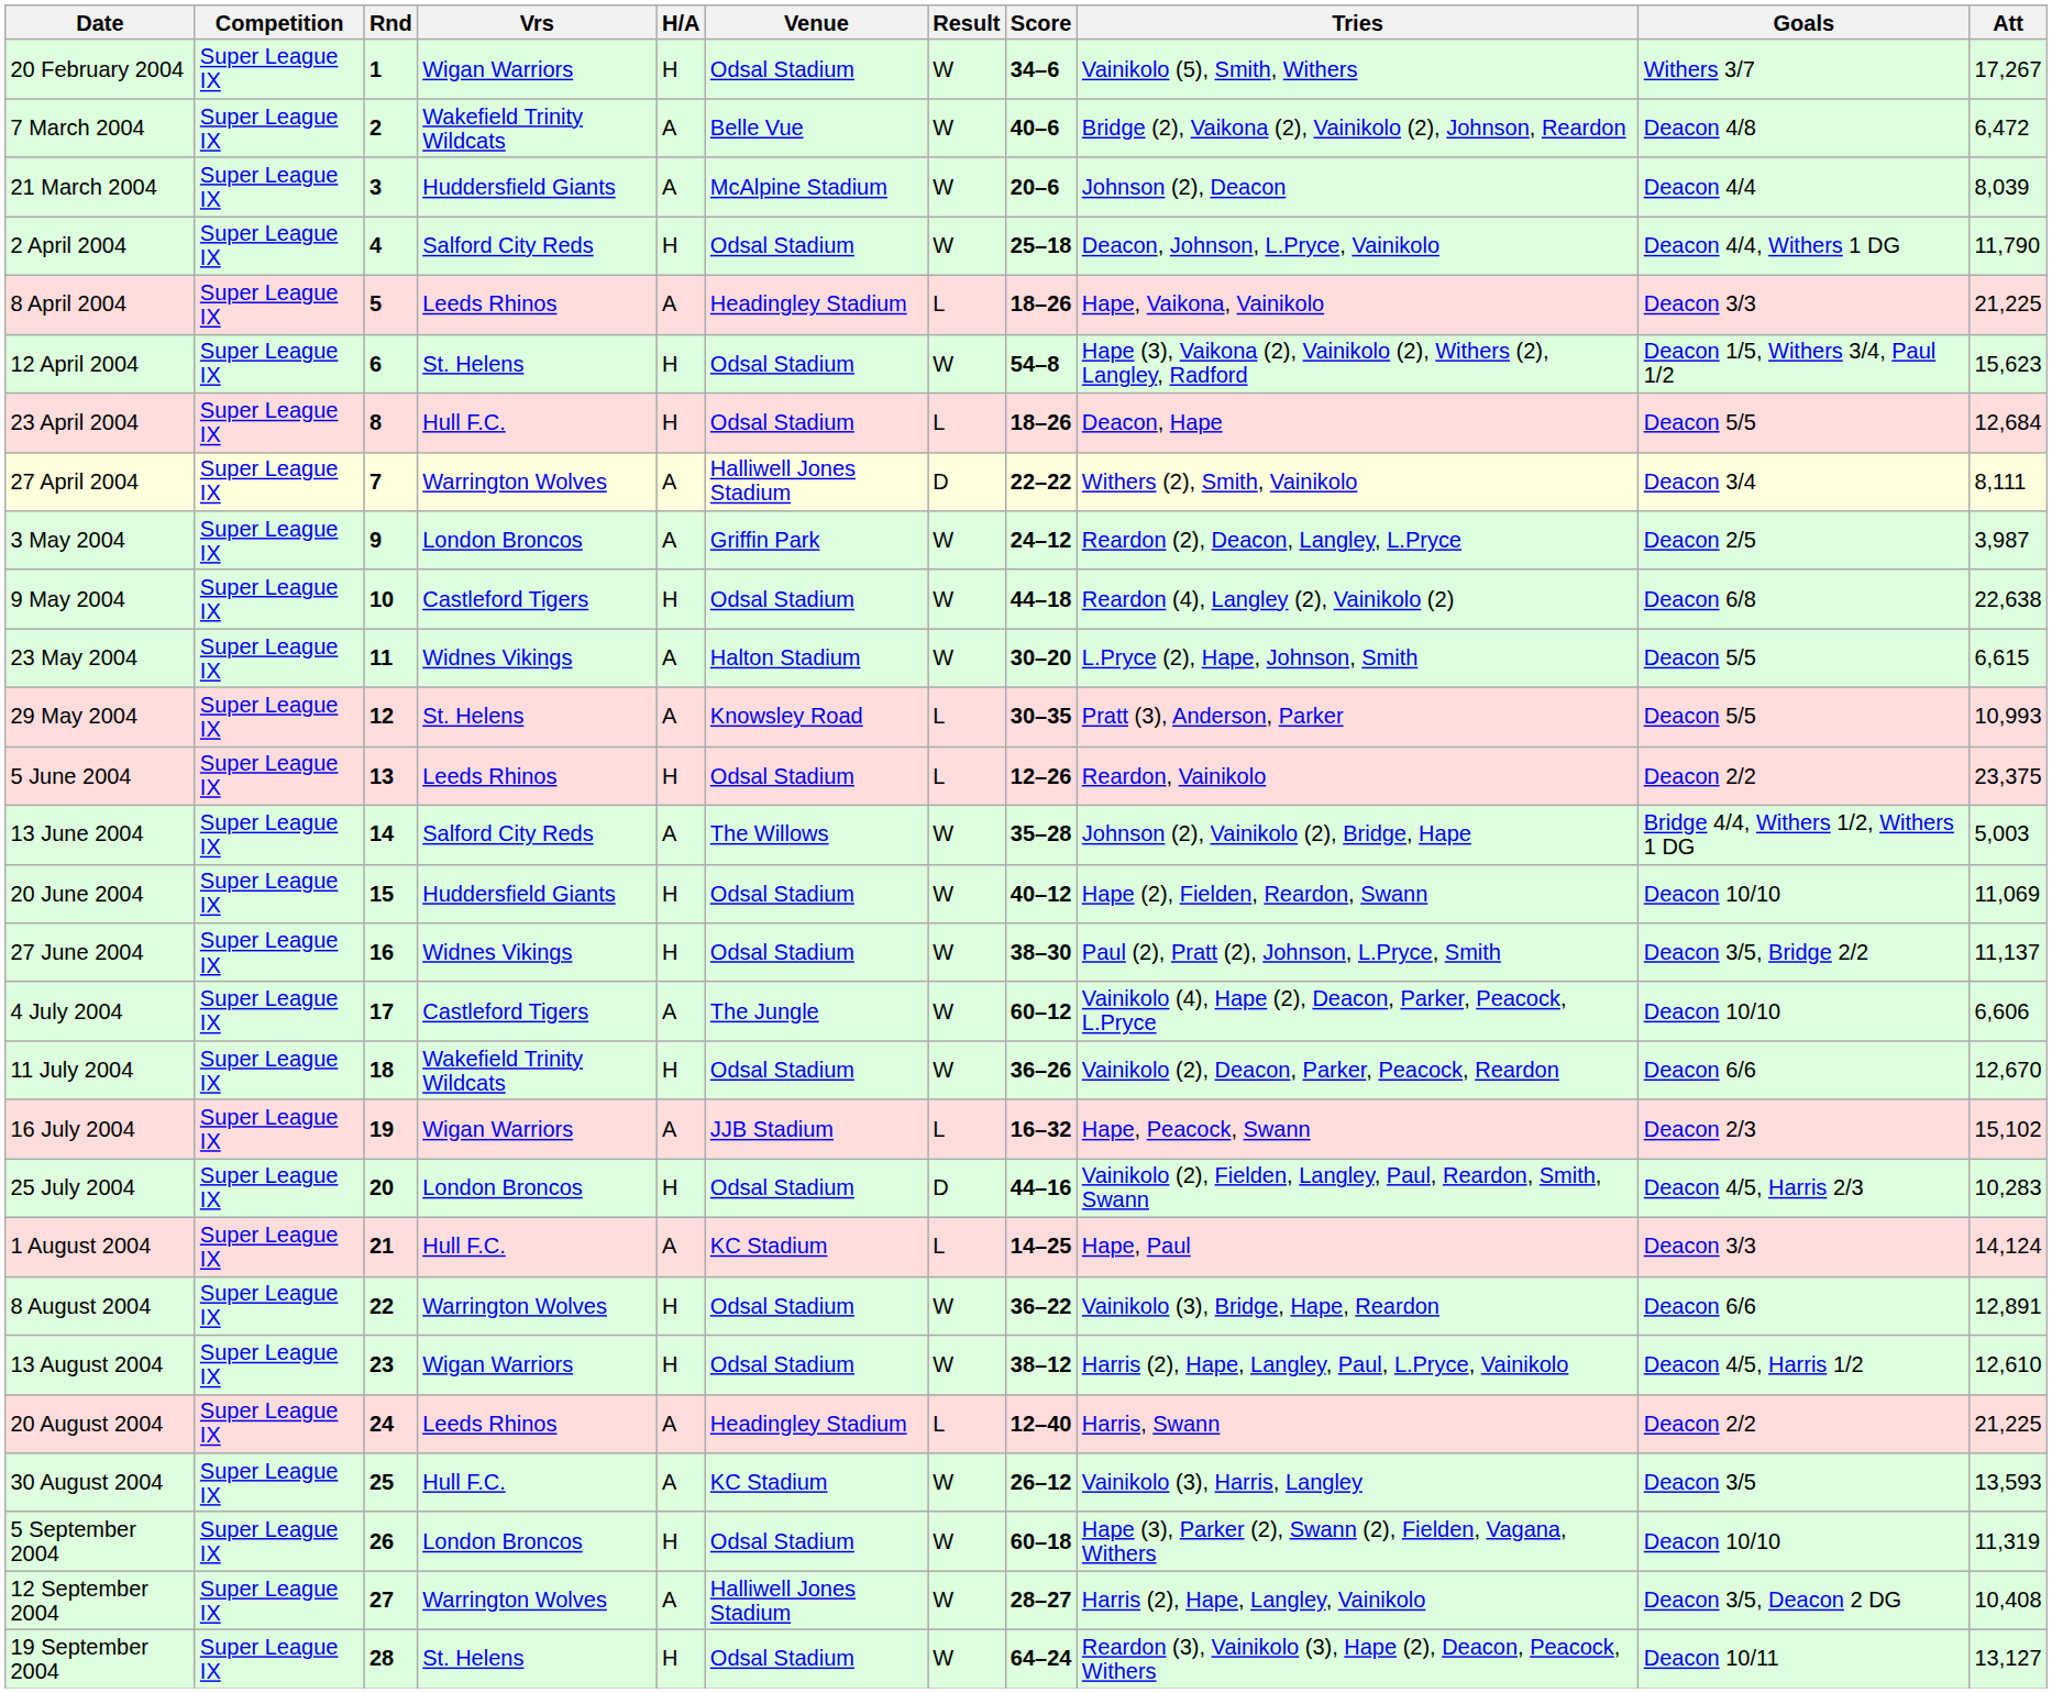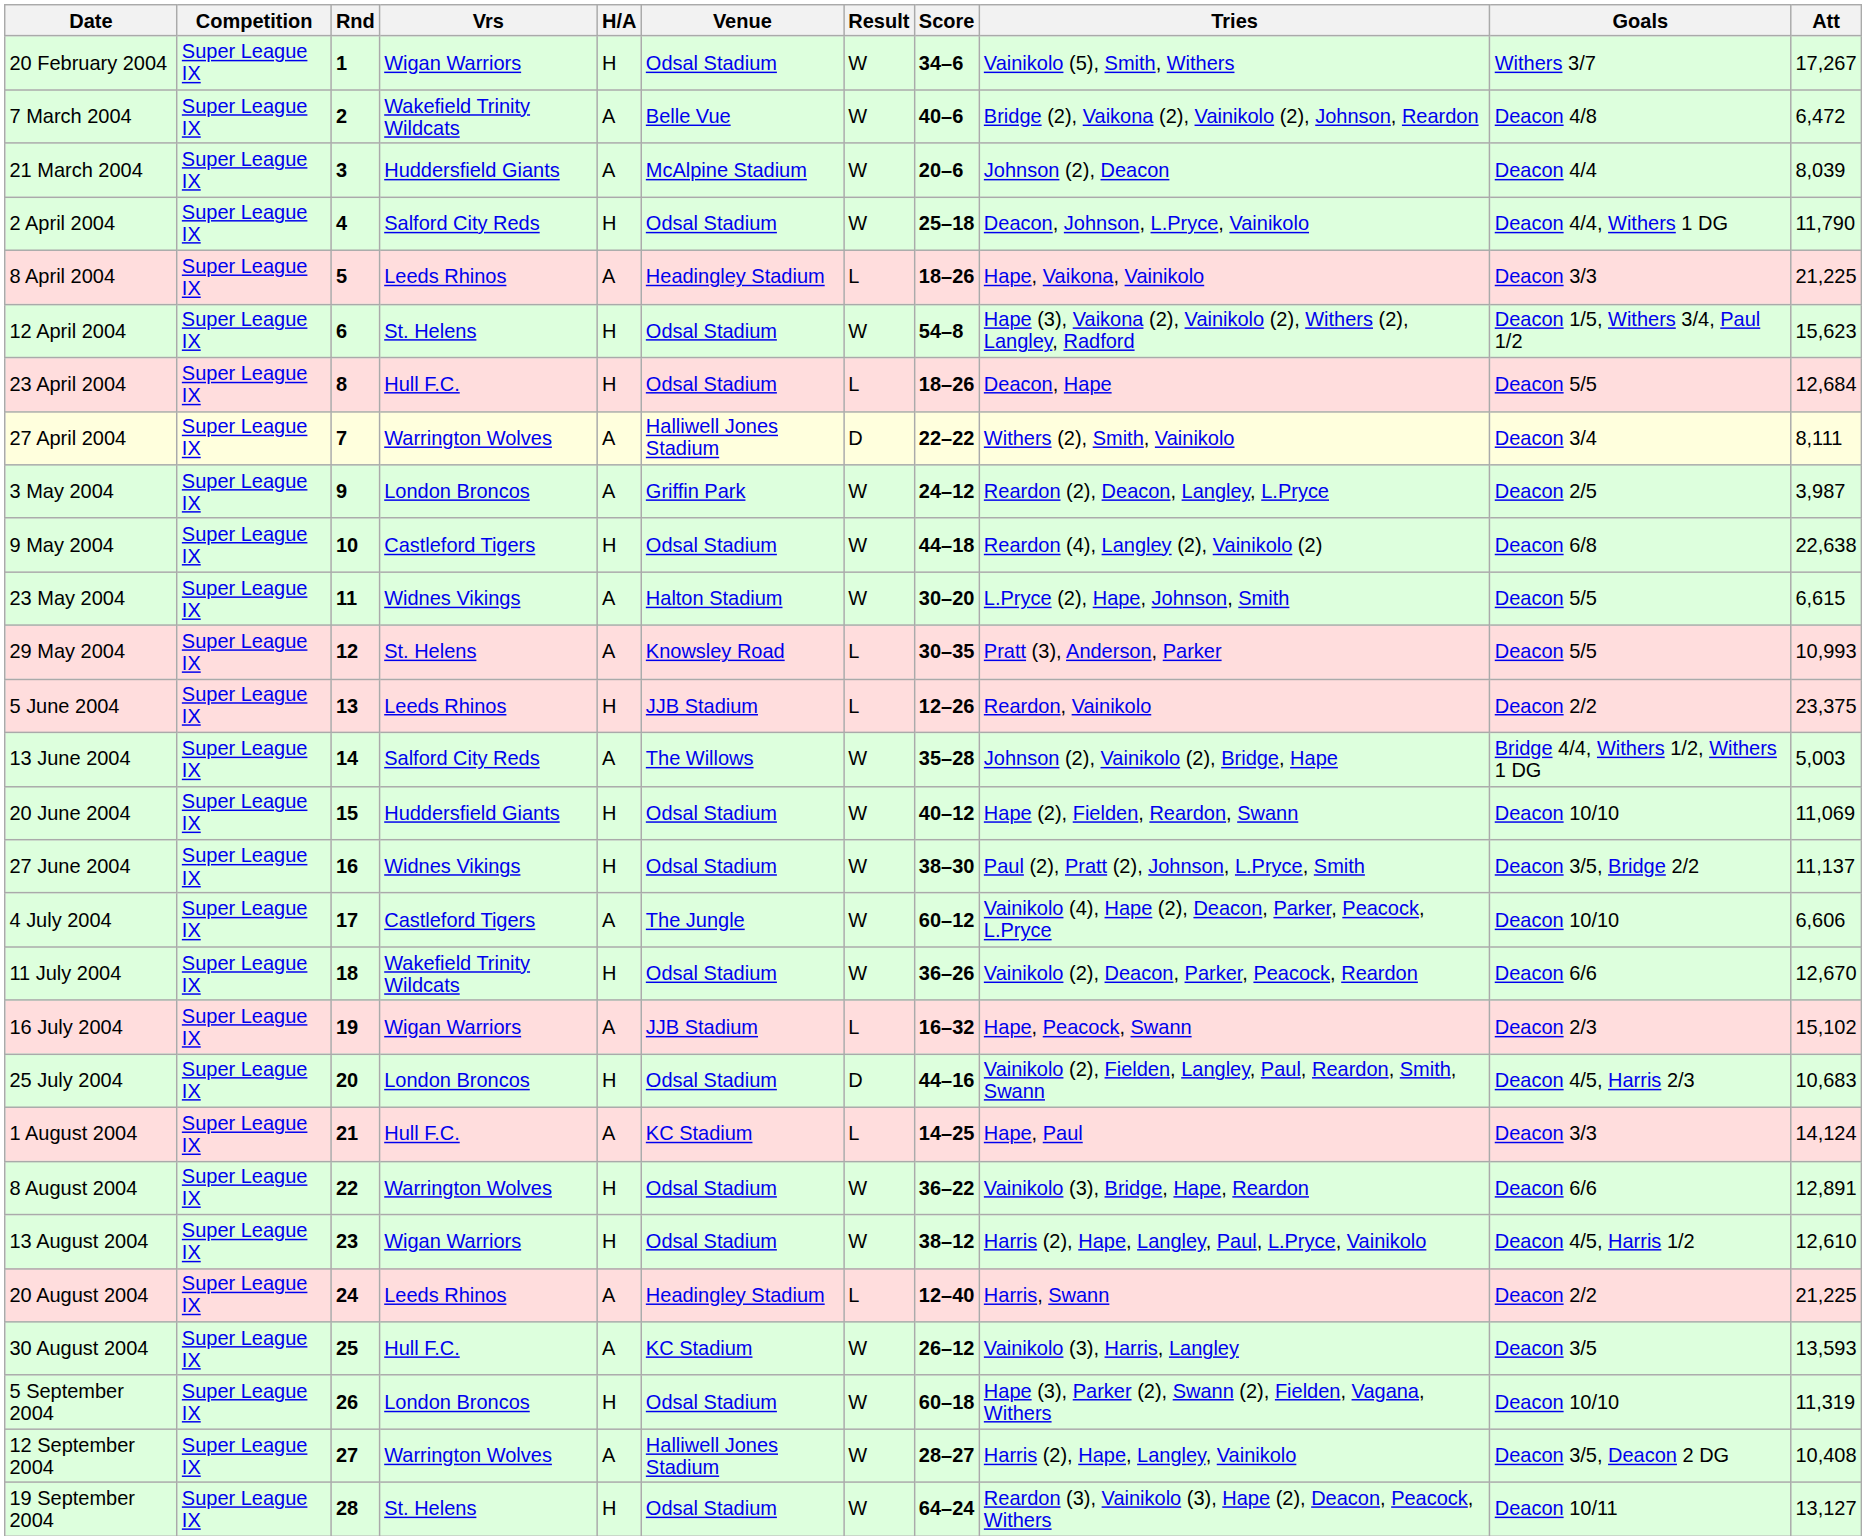 <table class="wikitable" style="font-size:85%;" width="100%">
 <tr>
 <th>Date</th>
 <th>Competition</th>
 <th>Rnd</th>
 <th>Vrs</th>
 <th>H/A</th>
 <th>Venue</th>
 <th>Result</th>
 <th>Score</th>
 <th>Tries</th>
 <th>Goals</th>
 <th>Att</th>
 </tr>
 <tr style="background:#ddffdd;" width=20|>
 <td>20 February 2004</td>
 <td><a href='#'>Super League IX</a></td>
 <td><strong>1</strong></td>
 <td><a href='#'>Wigan Warriors</a></td>
 <td>H</td>
 <td><a href='#'>Odsal Stadium</a></td>
 <td>W</td>
 <td><strong>34–6</strong></td>
 <td><a href='#'>Vainikolo</a> (5), <a href='#'>Smith</a>, <a href='#'>Withers</a></td>
 <td><a href='#'>Withers</a> 3/7</td>
 <td>17,267</td>
 </tr>
 <tr style="background:#ddffdd;" width=20|>
 <td>7 March 2004</td>
 <td><a href='#'>Super League IX</a></td>
 <td><strong>2</strong></td>
 <td><a href='#'>Wakefield Trinity Wildcats</a></td>
 <td>A</td>
 <td><a href='#'>Belle Vue</a></td>
 <td>W</td>
 <td><strong>40–6</strong></td>
 <td><a href='#'>Bridge</a> (2), <a href='#'>Vaikona</a> (2), <a href='#'>Vainikolo</a> (2), <a href='#'>Johnson</a>, <a href='#'>Reardon</a></td>
 <td><a href='#'>Deacon</a> 4/8</td>
 <td>6,472</td>
 </tr>
 <tr style="background:#ddffdd;" width=20|>
 <td>21 March 2004</td>
 <td><a href='#'>Super League IX</a></td>
 <td><strong>3</strong></td>
 <td><a href='#'>Huddersfield Giants</a></td>
 <td>A</td>
 <td><a href='#'>McAlpine Stadium</a></td>
 <td>W</td>
 <td><strong>20–6</strong></td>
 <td><a href='#'>Johnson</a> (2), <a href='#'>Deacon</a></td>
 <td><a href='#'>Deacon</a> 4/4</td>
 <td>8,039</td>
 </tr>
 <tr style="background:#ddffdd;" width=20|>
 <td>2 April 2004</td>
 <td><a href='#'>Super League IX</a></td>
 <td><strong>4</strong></td>
 <td><a href='#'>Salford City Reds</a></td>
 <td>H</td>
 <td><a href='#'>Odsal Stadium</a></td>
 <td>W</td>
 <td><strong>25–18</strong></td>
 <td><a href='#'>Deacon</a>, <a href='#'>Johnson</a>, <a href='#'>L.Pryce</a>, <a href='#'>Vainikolo</a></td>
 <td><a href='#'>Deacon</a> 4/4, <a href='#'>Withers</a> 1 DG</td>
 <td>11,790</td>
 </tr>
 <tr style="background:#ffdddd;" width=20|>
 <td>8 April 2004</td>
 <td><a href='#'>Super League IX</a></td>
 <td><strong>5</strong></td>
 <td><a href='#'>Leeds Rhinos</a></td>
 <td>A</td>
 <td><a href='#'>Headingley Stadium</a></td>
 <td>L</td>
 <td><strong>18–26</strong></td>
 <td><a href='#'>Hape</a>, <a href='#'>Vaikona</a>, <a href='#'>Vainikolo</a></td>
 <td><a href='#'>Deacon</a> 3/3</td>
 <td>21,225</td>
 </tr>
 <tr style="background:#ddffdd;" width=20|>
 <td>12 April 2004</td>
 <td><a href='#'>Super League IX</a></td>
 <td><strong>6</strong></td>
 <td><a href='#'>St. Helens</a></td>
 <td>H</td>
 <td><a href='#'>Odsal Stadium</a></td>
 <td>W</td>
 <td><strong>54–8</strong></td>
 <td><a href='#'>Hape</a> (3), <a href='#'>Vaikona</a> (2), <a href='#'>Vainikolo</a> (2), <a href='#'>Withers</a> (2), <a href='#'>Langley</a>, <a href='#'>Radford</a></td>
 <td><a href='#'>Deacon</a> 1/5, <a href='#'>Withers</a> 3/4, <a href='#'>Paul</a> 1/2</td>
 <td>15,623</td>
 </tr>
 <tr style="background:#ffdddd;" width=20|>
 <td>23 April 2004</td>
 <td><a href='#'>Super League IX</a></td>
 <td><strong>8</strong></td>
 <td><a href='#'>Hull F.C.</a></td>
 <td>H</td>
 <td><a href='#'>Odsal Stadium</a></td>
 <td>L</td>
 <td><strong>18–26</strong></td>
 <td><a href='#'>Deacon</a>, <a href='#'>Hape</a></td>
 <td><a href='#'>Deacon</a> 5/5</td>
 <td>12,684</td>
 </tr>
 <tr style="background:#ffffdd"  width=20|>
 <td>27 April 2004</td>
 <td><a href='#'>Super League IX</a></td>
 <td><strong>7</strong></td>
 <td><a href='#'>Warrington Wolves</a></td>
 <td>A</td>
 <td><a href='#'>Halliwell Jones Stadium</a></td>
 <td>D</td>
 <td><strong>22–22</strong></td>
 <td><a href='#'>Withers</a> (2), <a href='#'>Smith</a>, <a href='#'>Vainikolo</a></td>
 <td><a href='#'>Deacon</a> 3/4</td>
 <td>8,111</td>
 </tr>
 <tr style="background:#ddffdd;" width=20|>
 <td>3 May 2004</td>
 <td><a href='#'>Super League IX</a></td>
 <td><strong>9</strong></td>
 <td><a href='#'>London Broncos</a></td>
 <td>A</td>
 <td><a href='#'>Griffin Park</a></td>
 <td>W</td>
 <td><strong>24–12</strong></td>
 <td><a href='#'>Reardon</a> (2), <a href='#'>Deacon</a>, <a href='#'>Langley</a>, <a href='#'>L.Pryce</a></td>
 <td><a href='#'>Deacon</a> 2/5</td>
 <td>3,987</td>
 </tr>
 <tr style="background:#ddffdd;" width=20|>
 <td>9 May 2004</td>
 <td><a href='#'>Super League IX</a></td>
 <td><strong>10</strong></td>
 <td><a href='#'>Castleford Tigers</a></td>
 <td>H</td>
 <td><a href='#'>Odsal Stadium</a></td>
 <td>W</td>
 <td><strong>44–18</strong></td>
 <td><a href='#'>Reardon</a> (4), <a href='#'>Langley</a> (2), <a href='#'>Vainikolo</a> (2)</td>
 <td><a href='#'>Deacon</a> 6/8</td>
 <td>22,638</td>
 </tr>
 <tr style="background:#ddffdd;" width=20|>
 <td>23 May 2004</td>
 <td><a href='#'>Super League IX</a></td>
 <td><strong>11</strong></td>
 <td><a href='#'>Widnes Vikings</a></td>
 <td>A</td>
 <td><a href='#'>Halton Stadium</a></td>
 <td>W</td>
 <td><strong>30–20</strong></td>
 <td><a href='#'>L.Pryce</a> (2), <a href='#'>Hape</a>, <a href='#'>Johnson</a>, <a href='#'>Smith</a></td>
 <td><a href='#'>Deacon</a> 5/5</td>
 <td>6,615</td>
 </tr>
 <tr style="background:#ffdddd;" width=20|>
 <td>29 May 2004</td>
 <td><a href='#'>Super League IX</a></td>
 <td><strong>12</strong></td>
 <td><a href='#'>St. Helens</a></td>
 <td>A</td>
 <td><a href='#'>Knowsley Road</a></td>
 <td>L</td>
 <td><strong>30–35</strong></td>
 <td><a href='#'>Pratt</a> (3), <a href='#'>Anderson</a>, <a href='#'>Parker</a></td>
 <td><a href='#'>Deacon</a> 5/5</td>
 <td>10,993</td>
 </tr>
 <tr style="background:#ffdddd;" width=20|>
 <td>5 June 2004</td>
 <td><a href='#'>Super League IX</a></td>
 <td><strong>13</strong></td>
 <td><a href='#'>Leeds Rhinos</a></td>
 <td>H</td>
-<td><a href='#'>Odsal Stadium</a></td>
+<td><a href='#'>JJB Stadium</a></td>
 <td>L</td>
 <td><strong>12–26</strong></td>
 <td><a href='#'>Reardon</a>, <a href='#'>Vainikolo</a></td>
 <td><a href='#'>Deacon</a> 2/2</td>
 <td>23,375</td>
 </tr>
 <tr style="background:#ddffdd;" width=20|>
 <td>13 June 2004</td>
 <td><a href='#'>Super League IX</a></td>
 <td><strong>14</strong></td>
 <td><a href='#'>Salford City Reds</a></td>
 <td>A</td>
 <td><a href='#'>The Willows</a></td>
 <td>W</td>
 <td><strong>35–28</strong></td>
 <td><a href='#'>Johnson</a> (2), <a href='#'>Vainikolo</a> (2), <a href='#'>Bridge</a>, <a href='#'>Hape</a></td>
 <td><a href='#'>Bridge</a> 4/4, <a href='#'>Withers</a> 1/2, <a href='#'>Withers</a> 1 DG</td>
 <td>5,003</td>
 </tr>
 <tr style="background:#ddffdd;" width=20|>
 <td>20 June 2004</td>
 <td><a href='#'>Super League IX</a></td>
 <td><strong>15</strong></td>
 <td><a href='#'>Huddersfield Giants</a></td>
 <td>H</td>
 <td><a href='#'>Odsal Stadium</a></td>
 <td>W</td>
 <td><strong>40–12</strong></td>
 <td><a href='#'>Hape</a> (2), <a href='#'>Fielden</a>, <a href='#'>Reardon</a>, <a href='#'>Swann</a></td>
 <td><a href='#'>Deacon</a> 10/10</td>
 <td>11,069</td>
 </tr>
 <tr style="background:#ddffdd;" width=20|>
 <td>27 June 2004</td>
 <td><a href='#'>Super League IX</a></td>
 <td><strong>16</strong></td>
 <td><a href='#'>Widnes Vikings</a></td>
 <td>H</td>
 <td><a href='#'>Odsal Stadium</a></td>
 <td>W</td>
 <td><strong>38–30</strong></td>
 <td><a href='#'>Paul</a> (2), <a href='#'>Pratt</a> (2), <a href='#'>Johnson</a>, <a href='#'>L.Pryce</a>, <a href='#'>Smith</a></td>
 <td><a href='#'>Deacon</a> 3/5, <a href='#'>Bridge</a> 2/2</td>
 <td>11,137</td>
 </tr>
 <tr style="background:#ddffdd;" width=20|>
 <td>4 July 2004</td>
 <td><a href='#'>Super League IX</a></td>
 <td><strong>17</strong></td>
 <td><a href='#'>Castleford Tigers</a></td>
 <td>A</td>
 <td><a href='#'>The Jungle</a></td>
 <td>W</td>
 <td><strong>60–12</strong></td>
 <td><a href='#'>Vainikolo</a> (4), <a href='#'>Hape</a> (2), <a href='#'>Deacon</a>, <a href='#'>Parker</a>, <a href='#'>Peacock</a>, <a href='#'>L.Pryce</a></td>
 <td><a href='#'>Deacon</a> 10/10</td>
 <td>6,606</td>
 </tr>
 <tr style="background:#ddffdd;" width=20|>
 <td>11 July 2004</td>
 <td><a href='#'>Super League IX</a></td>
 <td><strong>18</strong></td>
 <td><a href='#'>Wakefield Trinity Wildcats</a></td>
 <td>H</td>
 <td><a href='#'>Odsal Stadium</a></td>
 <td>W</td>
 <td><strong>36–26</strong></td>
 <td><a href='#'>Vainikolo</a> (2), <a href='#'>Deacon</a>, <a href='#'>Parker</a>, <a href='#'>Peacock</a>, <a href='#'>Reardon</a></td>
 <td><a href='#'>Deacon</a> 6/6</td>
 <td>12,670</td>
 </tr>
 <tr style="background:#ffdddd;" width=20|>
 <td>16 July 2004</td>
 <td><a href='#'>Super League IX</a></td>
 <td><strong>19</strong></td>
 <td><a href='#'>Wigan Warriors</a></td>
 <td>A</td>
 <td><a href='#'>JJB Stadium</a></td>
 <td>L</td>
 <td><strong>16–32</strong></td>
 <td><a href='#'>Hape</a>, <a href='#'>Peacock</a>, <a href='#'>Swann</a></td>
 <td><a href='#'>Deacon</a> 2/3</td>
 <td>15,102</td>
 </tr>
 <tr style="background:#ddffdd;" width=20|>
 <td>25 July 2004</td>
 <td><a href='#'>Super League IX</a></td>
 <td><strong>20</strong></td>
 <td><a href='#'>London Broncos</a></td>
 <td>H</td>
 <td><a href='#'>Odsal Stadium</a></td>
 <td>D</td>
 <td><strong>44–16</strong></td>
 <td><a href='#'>Vainikolo</a> (2), <a href='#'>Fielden</a>, <a href='#'>Langley</a>, <a href='#'>Paul</a>, <a href='#'>Reardon</a>, <a href='#'>Smith</a>, <a href='#'>Swann</a></td>
 <td><a href='#'>Deacon</a> 4/5, <a href='#'>Harris</a> 2/3</td>
-<td>10,283</td>
+<td>10,683</td>
 </tr>
 <tr style="background:#ffdddd;" width=20|>
 <td>1 August 2004</td>
 <td><a href='#'>Super League IX</a></td>
 <td><strong>21</strong></td>
 <td><a href='#'>Hull F.C.</a></td>
 <td>A</td>
 <td><a href='#'>KC Stadium</a></td>
 <td>L</td>
 <td><strong>14–25</strong></td>
 <td><a href='#'>Hape</a>, <a href='#'>Paul</a></td>
 <td><a href='#'>Deacon</a> 3/3</td>
 <td>14,124</td>
 </tr>
 <tr style="background:#ddffdd;" width=20|>
 <td>8 August 2004</td>
 <td><a href='#'>Super League IX</a></td>
 <td><strong>22</strong></td>
 <td><a href='#'>Warrington Wolves</a></td>
 <td>H</td>
 <td><a href='#'>Odsal Stadium</a></td>
 <td>W</td>
 <td><strong>36–22</strong></td>
 <td><a href='#'>Vainikolo</a> (3), <a href='#'>Bridge</a>, <a href='#'>Hape</a>, <a href='#'>Reardon</a></td>
 <td><a href='#'>Deacon</a> 6/6</td>
 <td>12,891</td>
 </tr>
 <tr style="background:#ddffdd;" width=20|>
 <td>13 August 2004</td>
 <td><a href='#'>Super League IX</a></td>
 <td><strong>23</strong></td>
 <td><a href='#'>Wigan Warriors</a></td>
 <td>H</td>
 <td><a href='#'>Odsal Stadium</a></td>
 <td>W</td>
 <td><strong>38–12</strong></td>
 <td><a href='#'>Harris</a> (2), <a href='#'>Hape</a>, <a href='#'>Langley</a>, <a href='#'>Paul</a>, <a href='#'>L.Pryce</a>, <a href='#'>Vainikolo</a></td>
 <td><a href='#'>Deacon</a> 4/5, <a href='#'>Harris</a> 1/2</td>
 <td>12,610</td>
 </tr>
 <tr style="background:#ffdddd;" width=20|>
 <td>20 August 2004</td>
 <td><a href='#'>Super League IX</a></td>
 <td><strong>24</strong></td>
 <td><a href='#'>Leeds Rhinos</a></td>
 <td>A</td>
 <td><a href='#'>Headingley Stadium</a></td>
 <td>L</td>
 <td><strong>12–40</strong></td>
 <td><a href='#'>Harris</a>, <a href='#'>Swann</a></td>
 <td><a href='#'>Deacon</a> 2/2</td>
 <td>21,225</td>
 </tr>
 <tr style="background:#ddffdd;" width=20|>
 <td>30 August 2004</td>
 <td><a href='#'>Super League IX</a></td>
 <td><strong>25</strong></td>
 <td><a href='#'>Hull F.C.</a></td>
 <td>A</td>
 <td><a href='#'>KC Stadium</a></td>
 <td>W</td>
 <td><strong>26–12</strong></td>
 <td><a href='#'>Vainikolo</a> (3), <a href='#'>Harris</a>, <a href='#'>Langley</a></td>
 <td><a href='#'>Deacon</a> 3/5</td>
 <td>13,593</td>
 </tr>
 <tr style="background:#ddffdd;" width=20|>
 <td>5 September 2004</td>
 <td><a href='#'>Super League IX</a></td>
 <td><strong>26</strong></td>
 <td><a href='#'>London Broncos</a></td>
 <td>H</td>
 <td><a href='#'>Odsal Stadium</a></td>
 <td>W</td>
 <td><strong>60–18</strong></td>
 <td><a href='#'>Hape</a> (3), <a href='#'>Parker</a> (2), <a href='#'>Swann</a> (2), <a href='#'>Fielden</a>, <a href='#'>Vagana</a>, <a href='#'>Withers</a></td>
 <td><a href='#'>Deacon</a> 10/10</td>
 <td>11,319</td>
 </tr>
 <tr style="background:#ddffdd;" width=20|>
 <td>12 September 2004</td>
 <td><a href='#'>Super League IX</a></td>
 <td><strong>27</strong></td>
 <td><a href='#'>Warrington Wolves</a></td>
 <td>A</td>
 <td><a href='#'>Halliwell Jones Stadium</a></td>
 <td>W</td>
 <td><strong>28–27</strong></td>
 <td><a href='#'>Harris</a> (2), <a href='#'>Hape</a>, <a href='#'>Langley</a>, <a href='#'>Vainikolo</a></td>
 <td><a href='#'>Deacon</a> 3/5, <a href='#'>Deacon</a> 2 DG</td>
 <td>10,408</td>
 </tr>
 <tr style="background:#ddffdd;" width=20|>
 <td>19 September 2004</td>
 <td><a href='#'>Super League IX</a></td>
 <td><strong>28</strong></td>
 <td><a href='#'>St. Helens</a></td>
 <td>H</td>
 <td><a href='#'>Odsal Stadium</a></td>
 <td>W</td>
 <td><strong>64–24</strong></td>
 <td><a href='#'>Reardon</a> (3), <a href='#'>Vainikolo</a> (3), <a href='#'>Hape</a> (2), <a href='#'>Deacon</a>, <a href='#'>Peacock</a>, <a href='#'>Withers</a></td>
 <td><a href='#'>Deacon</a> 10/11</td>
 <td>13,127</td>
 </tr>
 <tr>
 </tr>
 </table>
